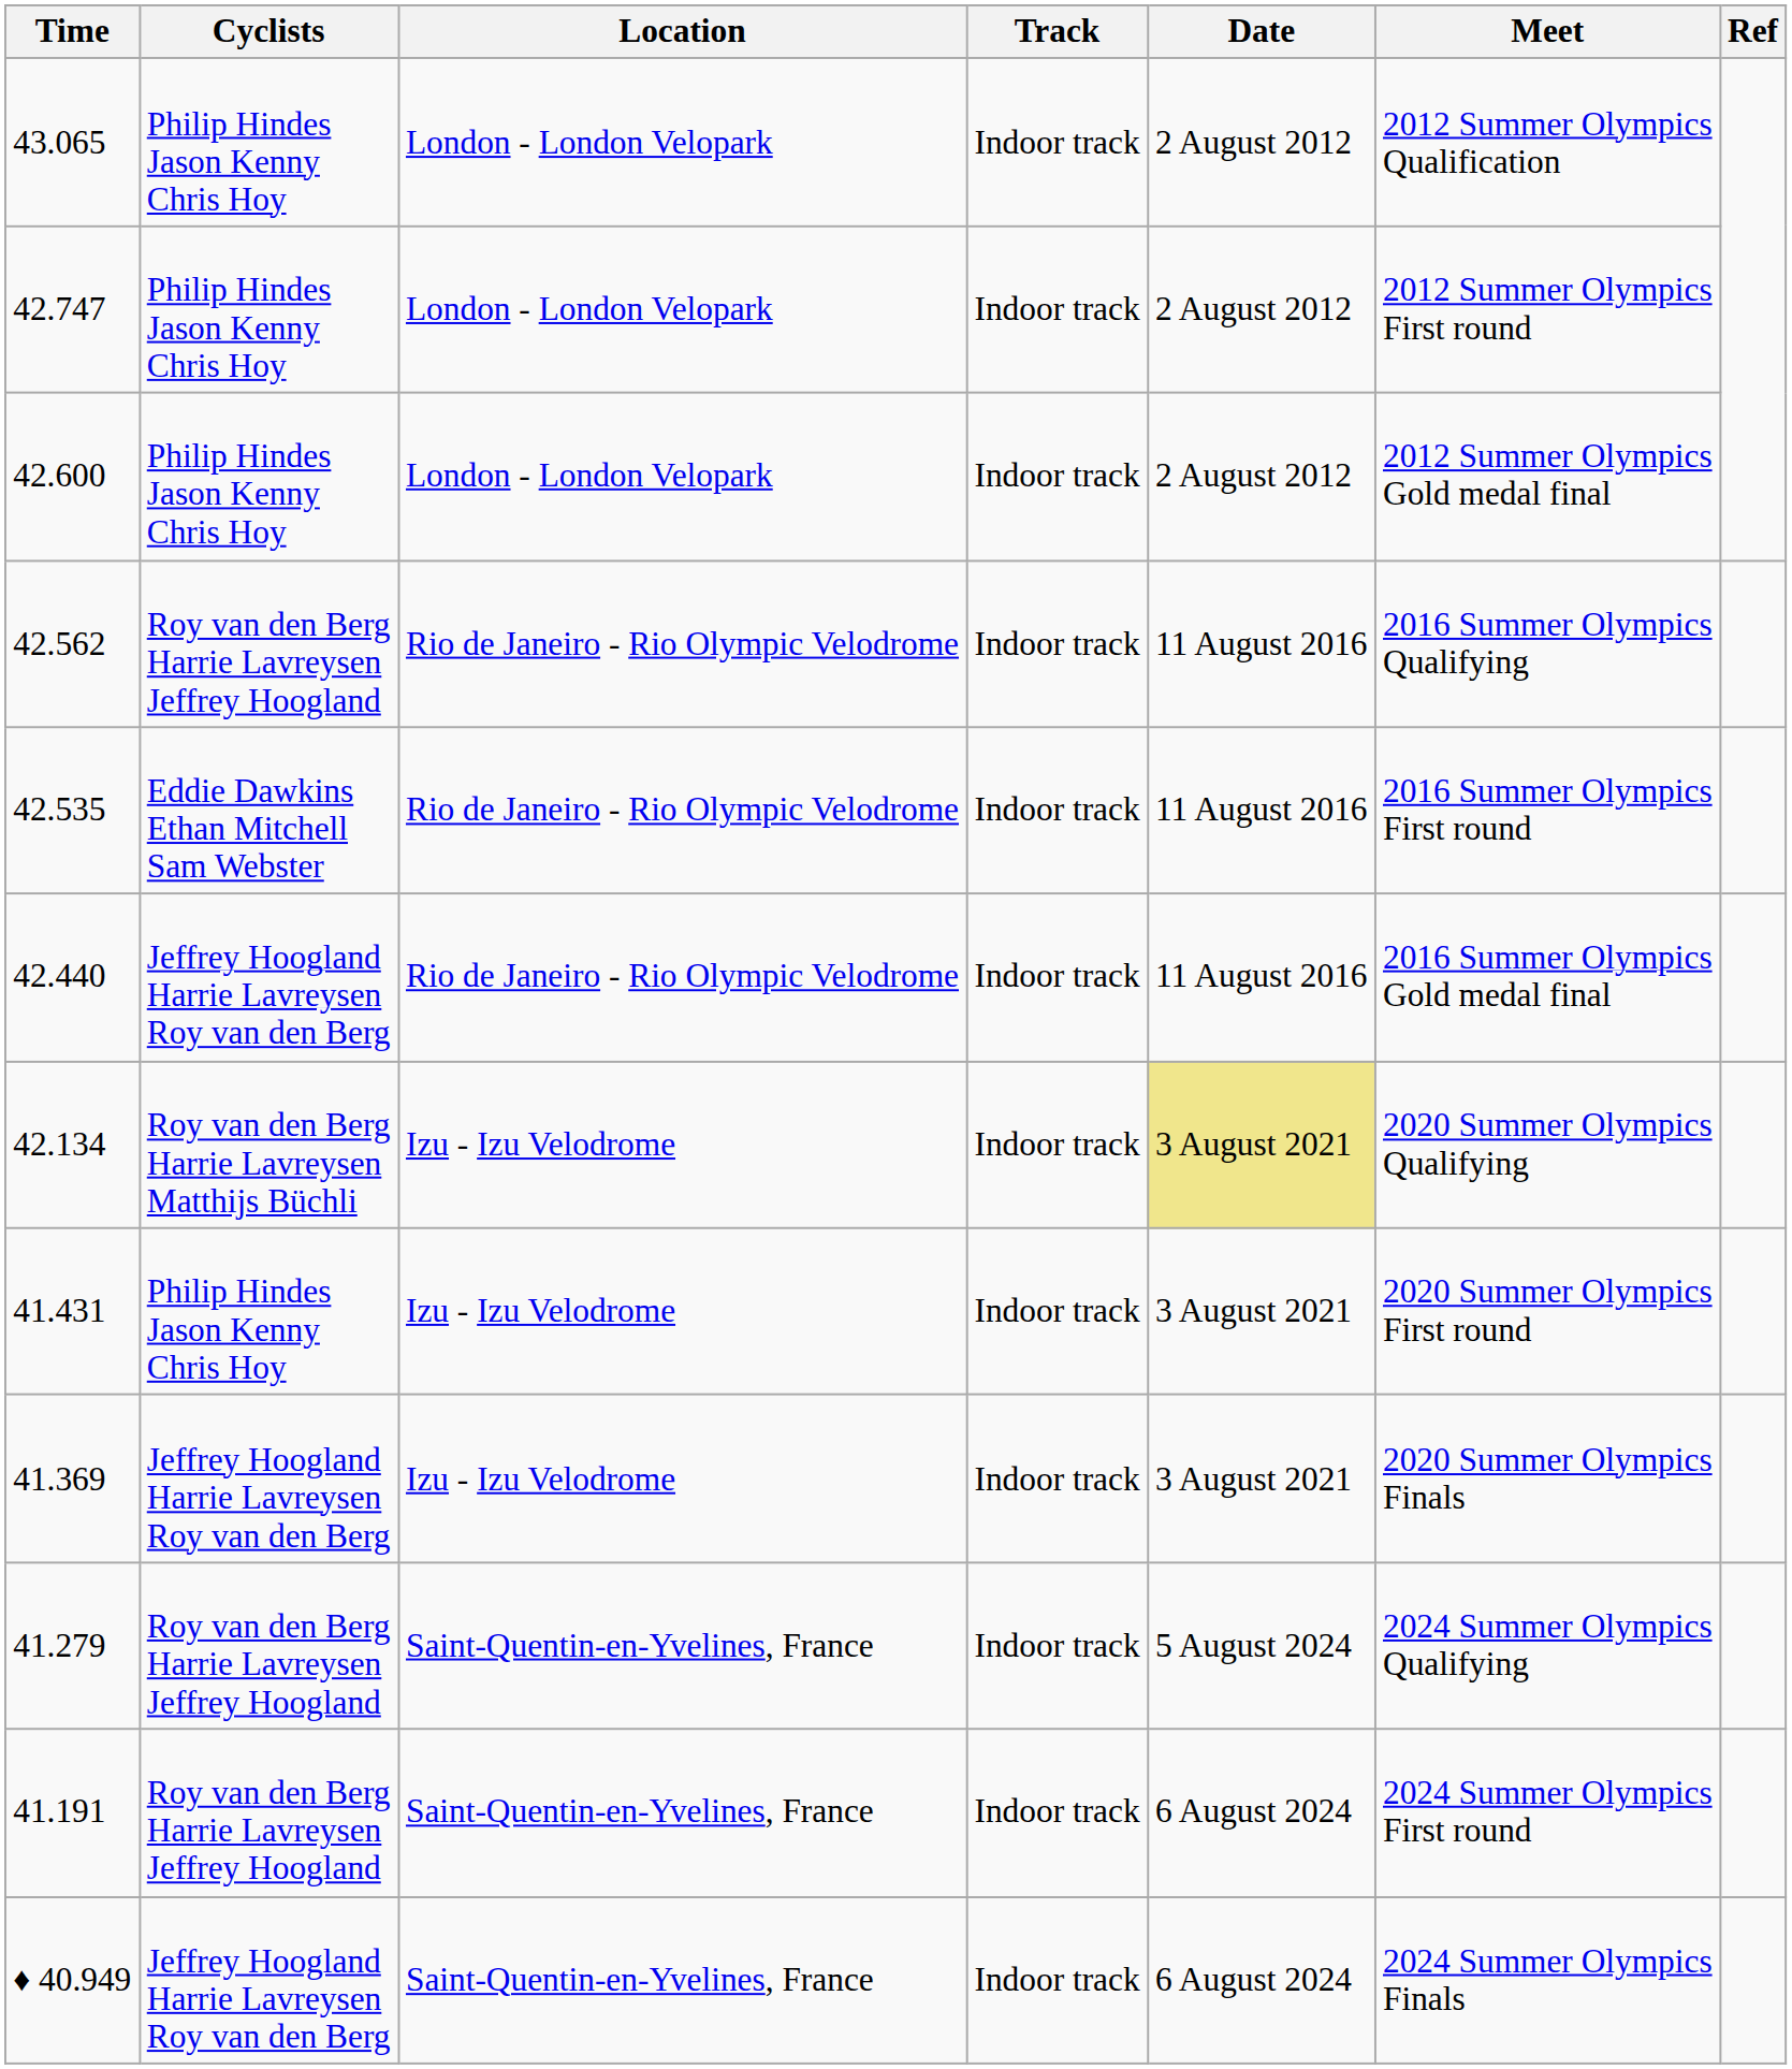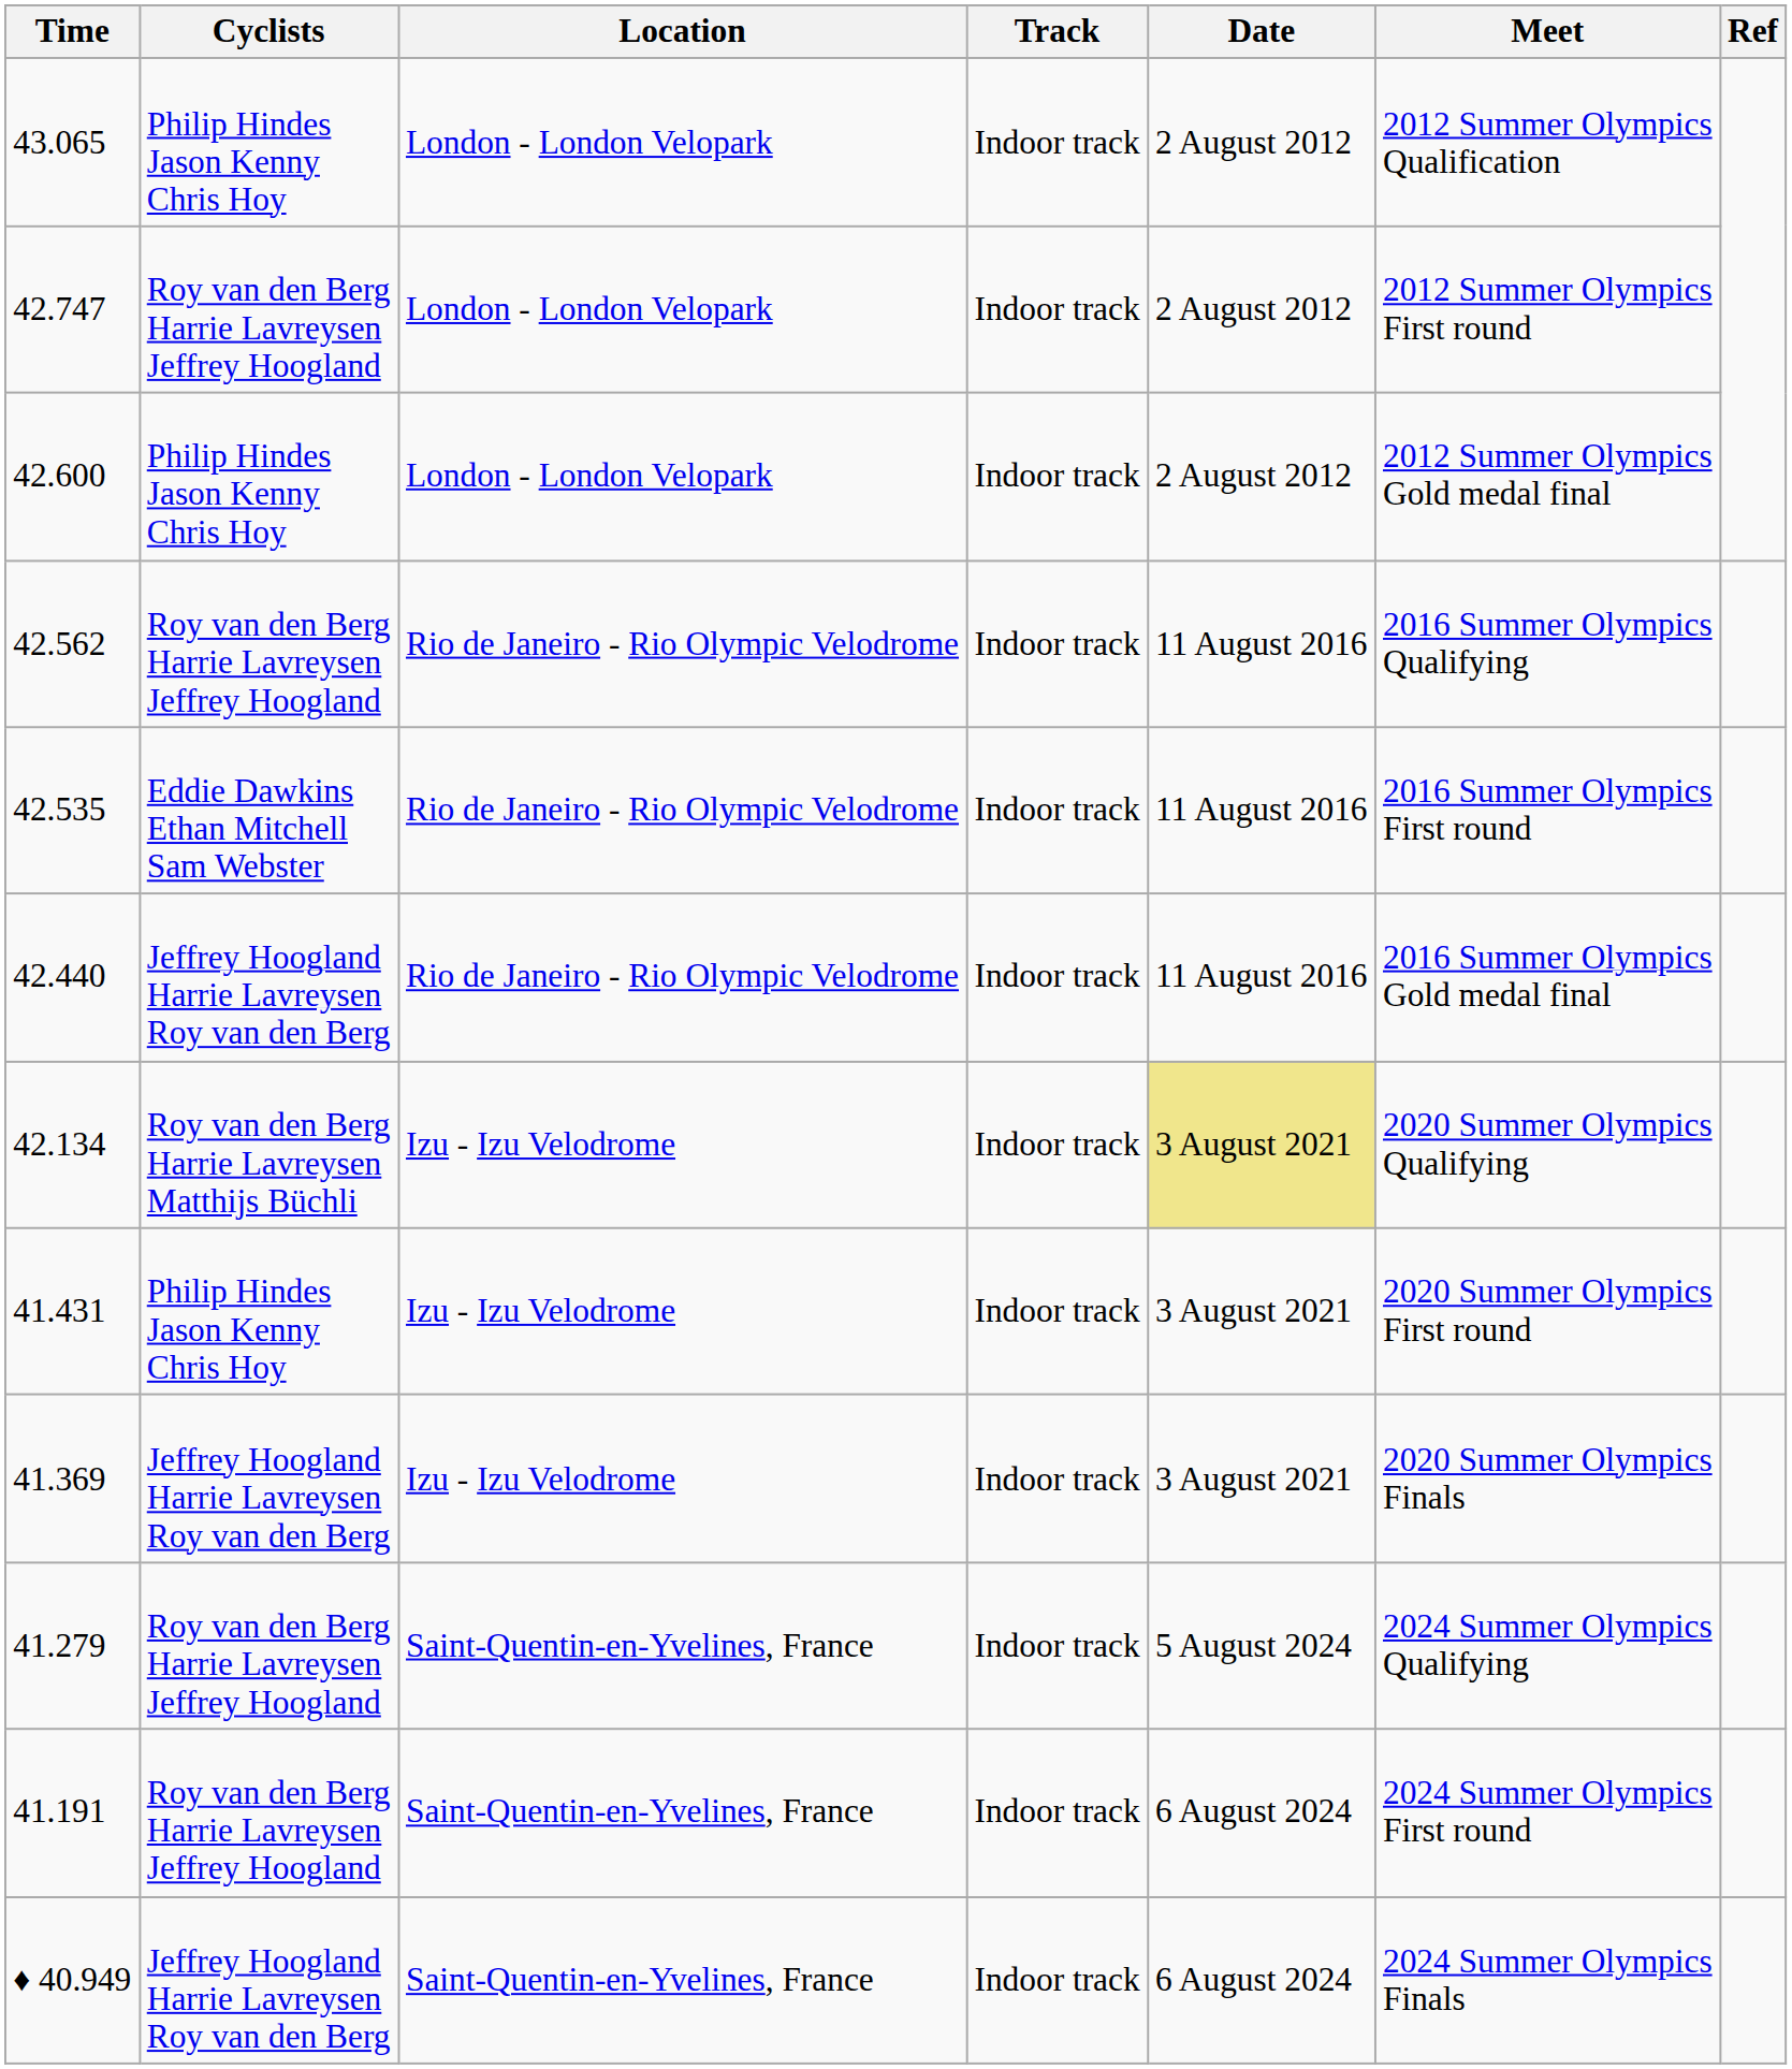 <table class="wikitable">
 <tr align="left">
 <th>Time</th>
 <th>Cyclists</th>
 <th>Location</th>
 <th>Track</th>
 <th>Date</th>
 <th>Meet</th>
 <th>Ref</th>
 </tr>
 <tr>
 <td>43.065</td>
 <td><br><a href='#'>Philip Hindes</a><br><a href='#'>Jason Kenny</a><br><a href='#'>Chris Hoy</a></td>
 <td><a href='#'>London</a>  - <a href='#'>London Velopark</a></td>
 <td>Indoor track</td>
 <td>2 August 2012</td>
 <td><a href='#'>2012 Summer Olympics</a><br>Qualification</td>
 </tr>
 <tr>
 <td>42.747</td>
-<td><br><a href='#'>Philip Hindes</a><br><a href='#'>Jason Kenny</a><br><a href='#'>Chris Hoy</a></td>
+<td><br><a href='#'>Roy van den Berg</a><br><a href='#'>Harrie Lavreysen</a><br><a href='#'>Jeffrey Hoogland</a></td>
 <td><a href='#'>London</a>  - <a href='#'>London Velopark</a></td>
 <td>Indoor track</td>
 <td>2 August 2012</td>
 <td><a href='#'>2012 Summer Olympics</a><br>First round</td>
 </tr>
 <tr>
 <td>42.600</td>
 <td><br><a href='#'>Philip Hindes</a><br><a href='#'>Jason Kenny</a><br><a href='#'>Chris Hoy</a></td>
 <td><a href='#'>London</a>  - <a href='#'>London Velopark</a></td>
 <td>Indoor track</td>
 <td>2 August 2012</td>
 <td><a href='#'>2012 Summer Olympics</a><br>Gold medal final</td>
 </tr>
 <tr>
 <td>42.562</td>
 <td><br><a href='#'>Roy van den Berg</a><br><a href='#'>Harrie Lavreysen</a><br><a href='#'>Jeffrey Hoogland</a></td>
 <td><a href='#'>Rio de Janeiro</a>  - <a href='#'>Rio Olympic Velodrome</a></td>
 <td>Indoor track</td>
 <td>11 August 2016</td>
 <td><a href='#'>2016 Summer Olympics</a><br>Qualifying</td>
 <td></td>
 </tr>
 <tr>
 <td>42.535</td>
 <td><br><a href='#'>Eddie Dawkins</a><br><a href='#'>Ethan Mitchell</a><br><a href='#'>Sam Webster</a></td>
 <td><a href='#'>Rio de Janeiro</a>  - <a href='#'>Rio Olympic Velodrome</a></td>
 <td>Indoor track</td>
 <td>11 August 2016</td>
 <td><a href='#'>2016 Summer Olympics</a><br>First round</td>
 <td></td>
 </tr>
 <tr>
 <td>42.440</td>
 <td><br><a href='#'>Jeffrey Hoogland</a><br><a href='#'>Harrie Lavreysen</a><br><a href='#'>Roy van den Berg</a></td>
 <td><a href='#'>Rio de Janeiro</a>  - <a href='#'>Rio Olympic Velodrome</a></td>
 <td>Indoor track</td>
 <td>11 August 2016</td>
 <td><a href='#'>2016 Summer Olympics</a><br>Gold medal final</td>
 <td></td>
 </tr>
 <tr>
 <td>42.134</td>
 <td><br><a href='#'>Roy van den Berg</a><br><a href='#'>Harrie Lavreysen</a><br><a href='#'>Matthijs Büchli</a></td>
 <td><a href='#'>Izu</a>  - <a href='#'>Izu Velodrome</a></td>
 <td>Indoor track</td>
 <td style="background: khaki;">3 August 2021</td>
 <td><a href='#'>2020 Summer Olympics</a><br>Qualifying</td>
 <td></td>
 </tr>
 <tr>
 <td>41.431</td>
 <td><br><a href='#'>Philip Hindes</a><br><a href='#'>Jason Kenny</a><br><a href='#'>Chris Hoy</a></td>
 <td><a href='#'>Izu</a>  - <a href='#'>Izu Velodrome</a></td>
 <td>Indoor track</td>
 <td>3 August 2021</td>
 <td><a href='#'>2020 Summer Olympics</a><br>First round</td>
 <td></td>
 </tr>
 <tr>
 <td>41.369</td>
 <td><br><a href='#'>Jeffrey Hoogland</a><br><a href='#'>Harrie Lavreysen</a><br><a href='#'>Roy van den Berg</a></td>
 <td><a href='#'>Izu</a>  - <a href='#'>Izu Velodrome</a></td>
 <td>Indoor track</td>
 <td>3 August 2021</td>
 <td><a href='#'>2020 Summer Olympics</a><br>Finals</td>
 <td></td>
 </tr>
 <tr>
 <td>41.279</td>
 <td><br><a href='#'>Roy van den Berg</a><br><a href='#'>Harrie Lavreysen</a><br><a href='#'>Jeffrey Hoogland</a></td>
 <td> <a href='#'>Saint-Quentin-en-Yvelines</a>, France</td>
 <td>Indoor track</td>
 <td>5 August 2024</td>
 <td><a href='#'>2024 Summer Olympics</a><br>Qualifying</td>
 <td></td>
 </tr>
 <tr>
 <td>41.191</td>
 <td><br><a href='#'>Roy van den Berg</a><br><a href='#'>Harrie Lavreysen</a><br><a href='#'>Jeffrey Hoogland</a></td>
 <td> <a href='#'>Saint-Quentin-en-Yvelines</a>, France</td>
 <td>Indoor track</td>
 <td>6 August 2024</td>
 <td><a href='#'>2024 Summer Olympics</a><br>First round</td>
 <td></td>
 </tr>
 <tr>
 <td>♦ 40.949</td>
 <td><br><a href='#'>Jeffrey Hoogland</a><br><a href='#'>Harrie Lavreysen</a><br><a href='#'>Roy van den Berg</a></td>
 <td> <a href='#'>Saint-Quentin-en-Yvelines</a>, France</td>
 <td>Indoor track</td>
 <td>6 August 2024</td>
 <td><a href='#'>2024 Summer Olympics</a><br>Finals</td>
 <td></td>
 </tr>
 </table>
